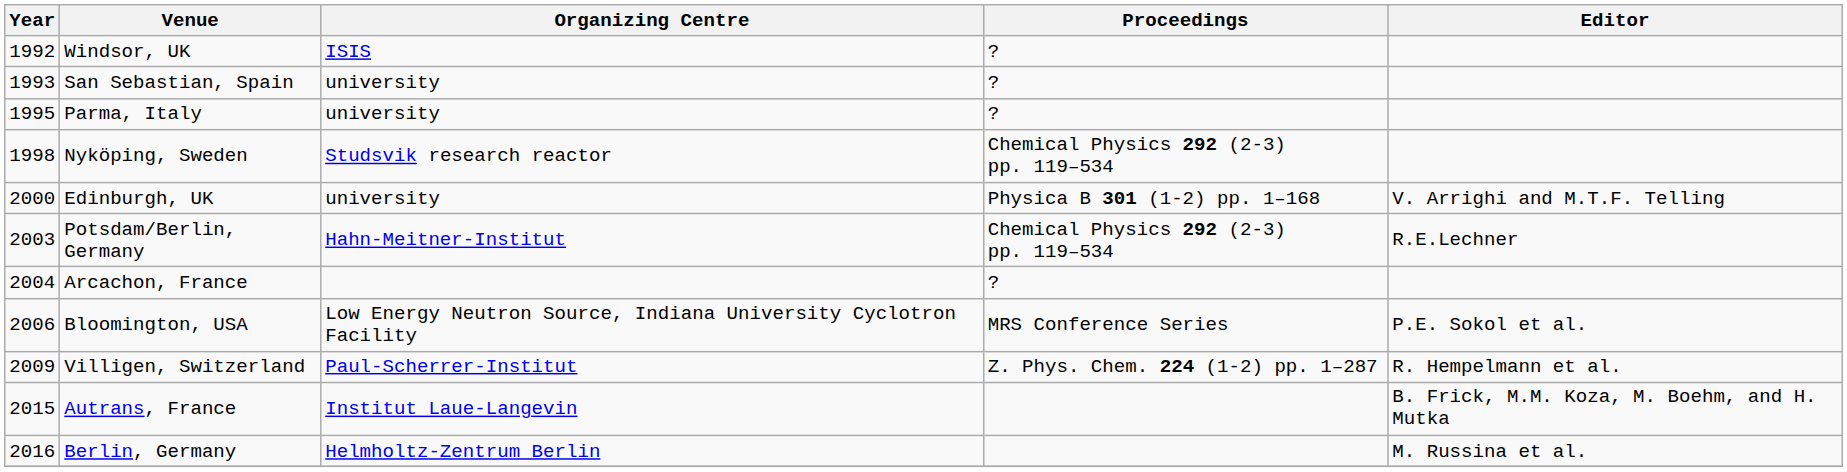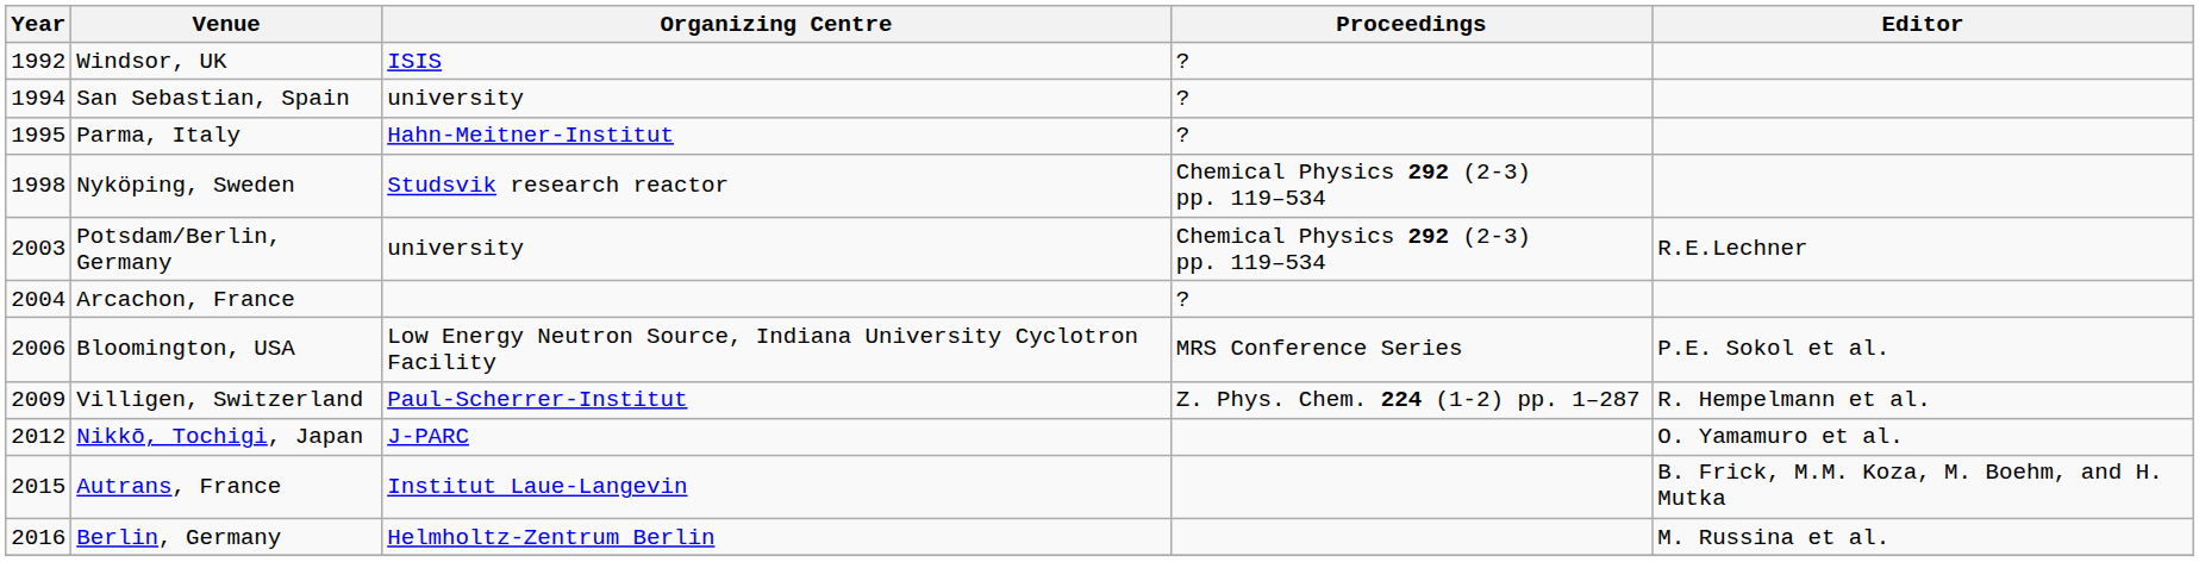 <table class="wikitable">
 <tr>
 <th>Year</th>
 <th>Venue</th>
 <th>Organizing Centre</th>
 <th>Proceedings</th>
 <th>Editor</th>
 </tr>
 <tr>
 <td>1992</td>
 <td>Windsor, UK</td>
 <td><a href='#'>ISIS</a></td>
 <td>?</td>
 <td></td>
 </tr>
 <tr>
-<td>1993</td>
+<td>1994</td>
 <td>San Sebastian, Spain</td>
 <td>university</td>
 <td>?</td>
 <td></td>
 </tr>
 <tr>
 <td>1995</td>
 <td>Parma, Italy</td>
-<td>university</td>
+<td><a href='#'>Hahn-Meitner-Institut</a></td>
 <td>?</td>
 <td></td>
 </tr>
 <tr>
 <td>1998</td>
 <td>Nyköping, Sweden</td>
 <td><a href='#'>Studsvik</a> research reactor</td>
 <td>Chemical Physics <strong>292</strong> (2-3) pp. 119–534</td>
 <td></td>
 </tr>
 <tr>
-<td>2000</td>
-<td>Edinburgh, UK</td>
-<td>university</td>
-<td>Physica B <strong>301</strong> (1-2) pp. 1–168</td>
-<td>V. Arrighi and M.T.F. Telling</td>
-</tr>
-<tr>
 <td>2003</td>
 <td>Potsdam/Berlin, Germany</td>
-<td><a href='#'>Hahn-Meitner-Institut</a></td>
+<td>university</td>
 <td>Chemical Physics <strong>292</strong> (2-3) pp. 119–534</td>
 <td>R.E.Lechner</td>
 </tr>
 <tr>
 <td>2004</td>
 <td>Arcachon, France</td>
 <td></td>
 <td>?</td>
 <td></td>
 </tr>
 <tr>
 <td>2006</td>
 <td>Bloomington, USA</td>
 <td>Low Energy Neutron Source, Indiana University Cyclotron Facility</td>
 <td>MRS Conference Series</td>
 <td>P.E. Sokol et al.</td>
 </tr>
 <tr>
 <td>2009</td>
 <td>Villigen, Switzerland</td>
 <td><a href='#'>Paul-Scherrer-Institut</a></td>
 <td>Z. Phys. Chem. <strong>224</strong> (1-2) pp. 1–287</td>
 <td>R. Hempelmann et al.</td>
 </tr>
 <tr>
+<td>2012</td>
+<td><a href='#'>Nikkō, Tochigi</a>, Japan</td>
+<td><a href='#'>J-PARC</a></td>
+<td></td>
+<td>O. Yamamuro et al.</td>
+</tr>
+<tr>
 <td>2015</td>
 <td><a href='#'>Autrans</a>, France</td>
 <td><a href='#'>Institut Laue-Langevin</a></td>
 <td></td>
 <td>B. Frick, M.M. Koza, M. Boehm, and H. Mutka</td>
 </tr>
 <tr>
 <td>2016</td>
 <td><a href='#'>Berlin</a>, Germany</td>
 <td><a href='#'>Helmholtz-Zentrum Berlin</a></td>
 <td></td>
 <td>M. Russina et al.</td>
 </tr>
 <tr>
 </tr>
 </table>
